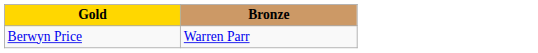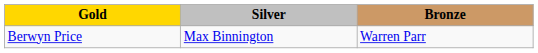 <table class="wikitable" style="text-align:left">
 <tr align="center">
 <td width=200 bgcolor=gold><strong>Gold</strong></td>
+<td width=200 bgcolor=silver><strong>Silver</strong></td>
 <td width=200 bgcolor=CC9966><strong>Bronze</strong></td>
 </tr>
 <tr>
 <td><a href='#'>Berwyn Price</a><br><em></em></td>
+<td><a href='#'>Max Binnington</a><br><em></em></td>
 <td><a href='#'>Warren Parr</a><br><em></em></td>
 </tr>
 </table>
